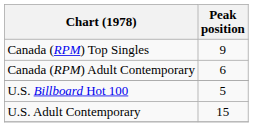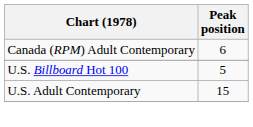 <table class="wikitable sortable">
 <tr>
 <th>Chart (1978)</th>
 <th>Peak<br>position</th>
-</tr>
-<tr>
-<td>Canada (<em><a href='#'>RPM</a></em>) Top Singles</td>
-<td align="center">9</td>
 </tr>
 <tr>
 <td>Canada (<em>RPM</em>) Adult Contemporary</td>
 <td align="center">6</td>
 </tr>
 <tr>
 </tr>
 <tr>
 <td>U.S. <a href='#'><em>Billboard</em> Hot 100</a></td>
 <td align="center">5</td>
 </tr>
 <tr>
 <td>U.S. Adult Contemporary</td>
 <td align="center">15</td>
 </tr>
 <tr>
 </tr>
 </table>
